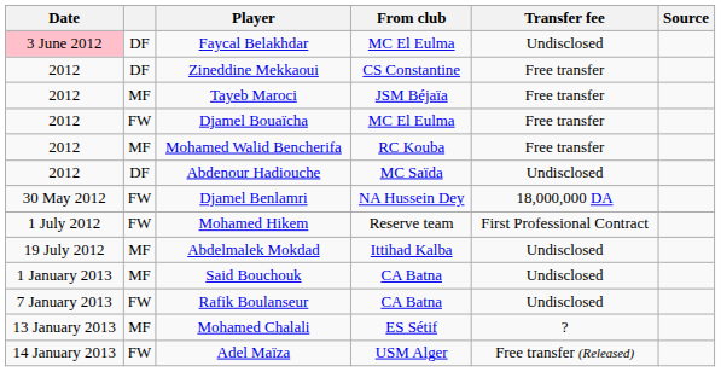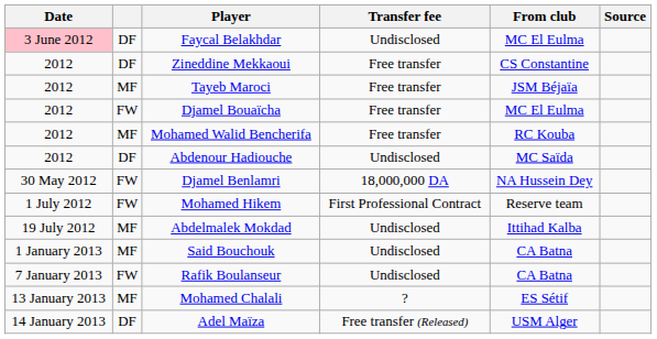 <table class="wikitable sortable" style="width:70%; text-align:center; font-size:85%; text-align:centre;">
 <tr>
 <th>Date</th>
 <th></th>
 <th>Player</th>
+<th>Transfer fee</th>
 <th>From club</th>
-<th>Transfer fee</th>
 <th>Source</th>
 </tr>
 <tr>
 <td style="background: pink;">3 June 2012</td>
 <td>DF</td>
 <td> <a href='#'>Faycal Belakhdar</a></td>
+<td>Undisclosed</td>
 <td><a href='#'>MC El Eulma</a></td>
-<td>Undisclosed</td>
 <td></td>
 </tr>
 <tr>
 <td>2012</td>
 <td>DF</td>
 <td> <a href='#'>Zineddine Mekkaoui</a></td>
+<td>Free transfer</td>
 <td><a href='#'>CS Constantine</a></td>
-<td>Free transfer</td>
 <td></td>
 </tr>
 <tr>
 <td>2012</td>
 <td>MF</td>
 <td> <a href='#'>Tayeb Maroci</a></td>
+<td>Free transfer</td>
 <td><a href='#'>JSM Béjaïa</a></td>
-<td>Free transfer</td>
 <td></td>
 </tr>
 <tr>
 <td>2012</td>
 <td>FW</td>
 <td> <a href='#'>Djamel Bouaïcha</a></td>
+<td>Free transfer</td>
 <td><a href='#'>MC El Eulma</a></td>
-<td>Free transfer</td>
 <td></td>
 </tr>
 <tr>
 <td>2012</td>
 <td>MF</td>
 <td> <a href='#'>Mohamed Walid Bencherifa</a></td>
+<td>Free transfer</td>
 <td><a href='#'>RC Kouba</a></td>
-<td>Free transfer</td>
 <td></td>
 </tr>
 <tr>
 <td>2012</td>
 <td>DF</td>
 <td> <a href='#'>Abdenour Hadiouche</a></td>
+<td>Undisclosed</td>
 <td><a href='#'>MC Saïda</a></td>
-<td>Undisclosed</td>
 <td></td>
 </tr>
 <tr>
 <td>30 May 2012</td>
 <td>FW</td>
 <td> <a href='#'>Djamel Benlamri</a></td>
+<td>18,000,000 <a href='#'>DA</a></td>
 <td><a href='#'>NA Hussein Dey</a></td>
-<td>18,000,000 <a href='#'>DA</a></td>
 <td></td>
 </tr>
 <tr>
 <td>1 July 2012</td>
 <td>FW</td>
 <td> <a href='#'>Mohamed Hikem</a></td>
+<td>First Professional Contract</td>
 <td>Reserve team</td>
-<td>First Professional Contract</td>
 <td></td>
 </tr>
 <tr>
 <td>19 July 2012</td>
 <td>MF</td>
 <td> <a href='#'>Abdelmalek Mokdad</a></td>
+<td>Undisclosed</td>
 <td> <a href='#'>Ittihad Kalba</a></td>
-<td>Undisclosed</td>
 <td></td>
 </tr>
 <tr>
 <td>1 January 2013</td>
 <td>MF</td>
 <td> <a href='#'>Said Bouchouk</a></td>
+<td>Undisclosed</td>
 <td><a href='#'>CA Batna</a></td>
-<td>Undisclosed</td>
 <td></td>
 </tr>
 <tr>
 <td>7 January 2013</td>
 <td>FW</td>
 <td> <a href='#'>Rafik Boulanseur</a></td>
+<td>Undisclosed</td>
 <td><a href='#'>CA Batna</a></td>
-<td>Undisclosed</td>
 <td></td>
 </tr>
 <tr>
 <td>13 January 2013</td>
 <td>MF</td>
 <td> <a href='#'>Mohamed Chalali</a></td>
+<td>?</td>
 <td><a href='#'>ES Sétif</a></td>
-<td>?</td>
 <td></td>
 </tr>
 <tr>
 <td>14 January 2013</td>
-<td>FW</td>
+<td>DF</td>
 <td> <a href='#'>Adel Maïza</a></td>
+<td>Free transfer <small><em>(Released)</em></small></td>
 <td><a href='#'>USM Alger</a></td>
-<td>Free transfer <small><em>(Released)</em></small></td>
 <td></td>
 </tr>
 </table>
